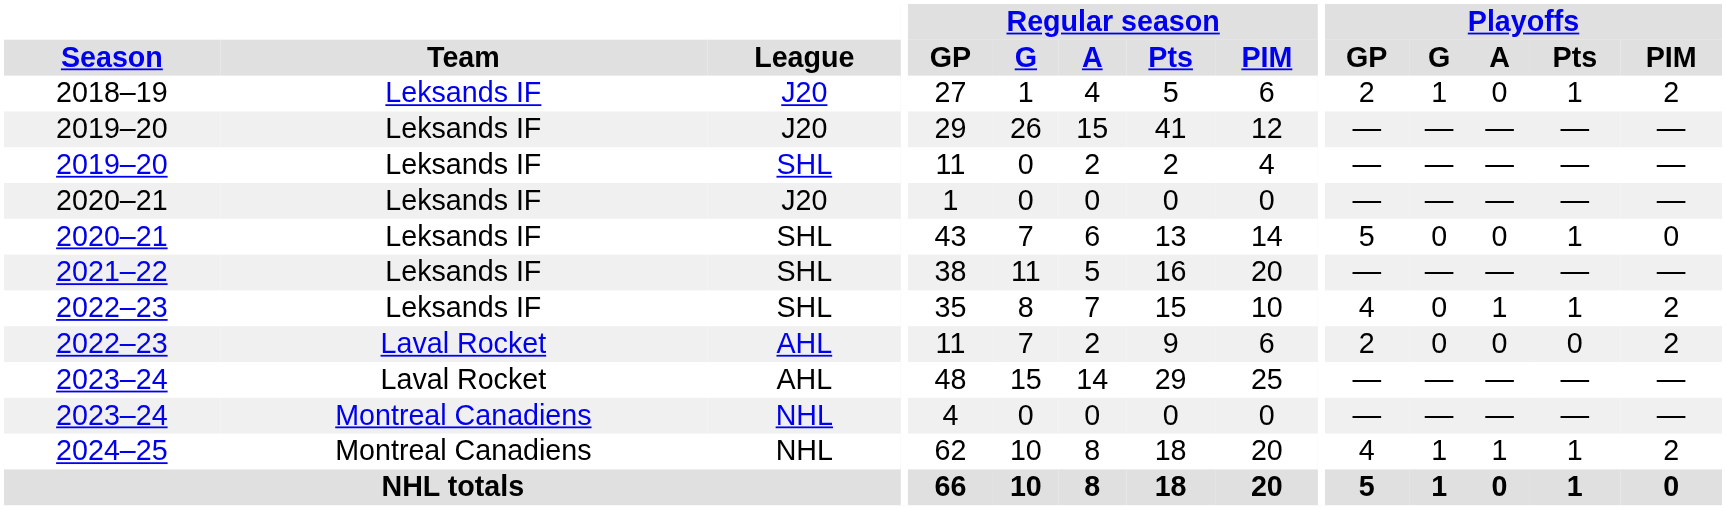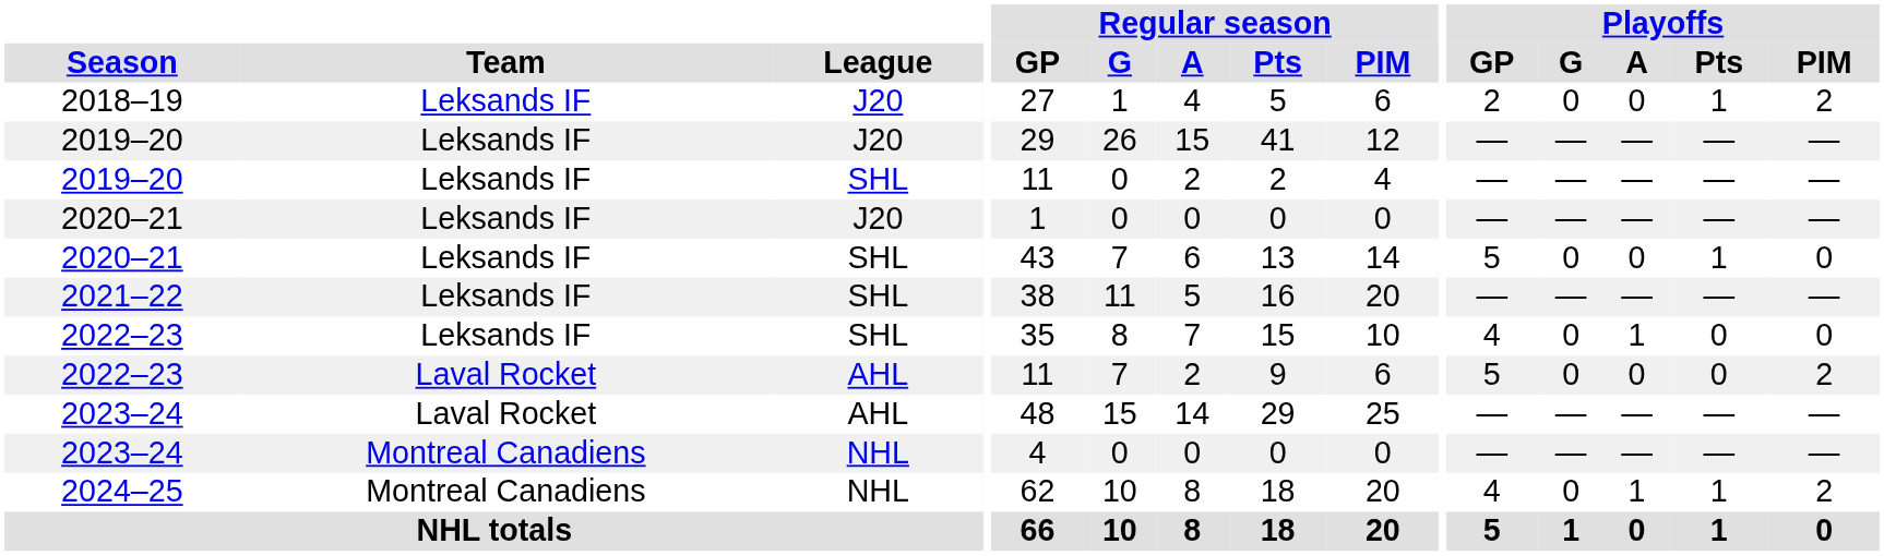 <table border="0" cellpadding="1" cellspacing="0" style="text-align:center; width:60em;">
 <tr bgcolor="#e0e0e0">
 <th colspan="3" bgcolor="#ffffff"></th>
 <th rowspan="99" bgcolor="#ffffff"></th>
 <th colspan="5"><a href='#'>Regular season</a></th>
 <th rowspan="99" bgcolor="#ffffff"></th>
 <th colspan="5"><a href='#'>Playoffs</a></th>
 </tr>
 <tr bgcolor="#e0e0e0">
 <th><a href='#'>Season</a></th>
 <th>Team</th>
 <th>League</th>
 <th>GP</th>
 <th><a href='#'>G</a></th>
 <th><a href='#'>A</a></th>
 <th><a href='#'>Pts</a></th>
 <th><a href='#'>PIM</a></th>
 <th>GP</th>
 <th>G</th>
 <th>A</th>
 <th>Pts</th>
 <th>PIM</th>
 </tr>
 <tr>
 <td>2018–19</td>
 <td><a href='#'>Leksands IF</a></td>
 <td><a href='#'>J20</a></td>
 <td>27</td>
 <td>1</td>
 <td>4</td>
 <td>5</td>
 <td>6</td>
 <td>2</td>
-<td>1</td>
+<td>0</td>
 <td>0</td>
 <td>1</td>
 <td>2</td>
 </tr>
 <tr bgcolor="#f0f0f0">
 <td>2019–20</td>
 <td>Leksands IF</td>
 <td>J20</td>
 <td>29</td>
 <td>26</td>
 <td>15</td>
 <td>41</td>
 <td>12</td>
 <td>—</td>
 <td>—</td>
 <td>—</td>
 <td>—</td>
 <td>—</td>
 </tr>
 <tr>
 <td><a href='#'>2019–20</a></td>
 <td>Leksands IF</td>
 <td><a href='#'>SHL</a></td>
 <td>11</td>
 <td>0</td>
 <td>2</td>
 <td>2</td>
 <td>4</td>
 <td>—</td>
 <td>—</td>
 <td>—</td>
 <td>—</td>
 <td>—</td>
 </tr>
 <tr bgcolor="#f0f0f0">
 <td>2020–21</td>
 <td>Leksands IF</td>
 <td>J20</td>
 <td>1</td>
 <td>0</td>
 <td>0</td>
 <td>0</td>
 <td>0</td>
 <td>—</td>
 <td>—</td>
 <td>—</td>
 <td>—</td>
 <td>—</td>
 </tr>
 <tr>
 <td><a href='#'>2020–21</a></td>
 <td>Leksands IF</td>
 <td>SHL</td>
 <td>43</td>
 <td>7</td>
 <td>6</td>
 <td>13</td>
 <td>14</td>
 <td>5</td>
 <td>0</td>
 <td>0</td>
 <td>1</td>
 <td>0</td>
 </tr>
 <tr bgcolor="#f0f0f0">
 <td><a href='#'>2021–22</a></td>
 <td>Leksands IF</td>
 <td>SHL</td>
 <td>38</td>
 <td>11</td>
 <td>5</td>
 <td>16</td>
 <td>20</td>
 <td>—</td>
 <td>—</td>
 <td>—</td>
 <td>—</td>
 <td>—</td>
 </tr>
 <tr>
 <td><a href='#'>2022–23</a></td>
 <td>Leksands IF</td>
 <td>SHL</td>
 <td>35</td>
 <td>8</td>
 <td>7</td>
 <td>15</td>
 <td>10</td>
 <td>4</td>
 <td>0</td>
 <td>1</td>
-<td>1</td>
-<td>2</td>
+<td>0</td>
+<td>0</td>
 </tr>
 <tr bgcolor="#f0f0f0">
 <td><a href='#'>2022–23</a></td>
 <td><a href='#'>Laval Rocket</a></td>
 <td><a href='#'>AHL</a></td>
 <td>11</td>
 <td>7</td>
 <td>2</td>
 <td>9</td>
 <td>6</td>
-<td>2</td>
+<td>5</td>
 <td>0</td>
 <td>0</td>
 <td>0</td>
 <td>2</td>
 </tr>
 <tr>
 <td><a href='#'>2023–24</a></td>
 <td>Laval Rocket</td>
 <td>AHL</td>
 <td>48</td>
 <td>15</td>
 <td>14</td>
 <td>29</td>
 <td>25</td>
 <td>—</td>
 <td>—</td>
 <td>—</td>
 <td>—</td>
 <td>—</td>
 </tr>
 <tr bgcolor="#f0f0f0">
 <td><a href='#'>2023–24</a></td>
 <td><a href='#'>Montreal Canadiens</a></td>
 <td><a href='#'>NHL</a></td>
 <td>4</td>
 <td>0</td>
 <td>0</td>
 <td>0</td>
 <td>0</td>
 <td>—</td>
 <td>—</td>
 <td>—</td>
 <td>—</td>
 <td>—</td>
 </tr>
 <tr>
 <td><a href='#'>2024–25</a></td>
 <td>Montreal Canadiens</td>
 <td>NHL</td>
 <td>62</td>
 <td>10</td>
 <td>8</td>
 <td>18</td>
 <td>20</td>
 <td>4</td>
-<td>1</td>
+<td>0</td>
 <td>1</td>
 <td>1</td>
 <td>2</td>
 </tr>
 <tr>
 </tr>
 <tr bgcolor="#e0e0e0">
 <th colspan="3">NHL totals</th>
 <th>66</th>
 <th>10</th>
 <th>8</th>
 <th>18</th>
 <th>20</th>
 <th>5</th>
 <th>1</th>
 <th>0</th>
 <th>1</th>
 <th>0</th>
 </tr>
 </table>
